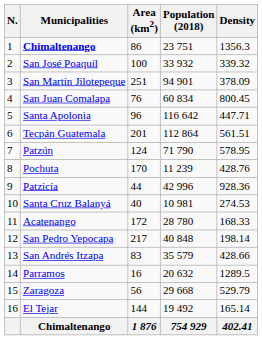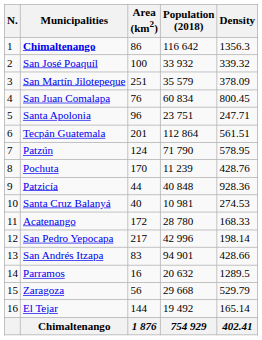 <table class="wikitable sortable">
 <tr>
 <th>N.</th>
 <th>Municipalities</th>
 <th>Area<br>(km<sup>2</sup>)</th>
 <th>Population<br>(2018)</th>
 <th>Density</th>
 </tr>
 <tr>
 <td>1</td>
 <td><strong><a href='#'>Chimaltenango</a></strong></td>
 <td>86</td>
-<td>23 751</td>
+<td>116 642</td>
 <td>1356.3</td>
 </tr>
 <tr>
 <td>2</td>
 <td><a href='#'>San José Poaquíl</a></td>
 <td>100</td>
 <td>33 932</td>
 <td>339.32</td>
 </tr>
 <tr>
 <td>3</td>
 <td><a href='#'>San Martín Jilotepeque</a></td>
 <td>251</td>
-<td>94 901</td>
+<td>35 579</td>
 <td>378.09</td>
 </tr>
 <tr>
 <td>4</td>
 <td><a href='#'>San Juan Comalapa</a></td>
 <td>76</td>
 <td>60 834</td>
 <td>800.45</td>
 </tr>
 <tr>
 <td>5</td>
 <td><a href='#'>Santa Apolonia</a></td>
 <td>96</td>
-<td>116 642</td>
-<td>447.71</td>
+<td>23 751</td>
+<td>247.71</td>
 </tr>
 <tr>
 <td>6</td>
 <td><a href='#'>Tecpán Guatemala</a></td>
 <td>201</td>
 <td>112 864</td>
 <td>561.51</td>
 </tr>
 <tr>
 <td>7</td>
 <td><a href='#'>Patzún</a></td>
 <td>124</td>
 <td>71 790</td>
 <td>578.95</td>
 </tr>
 <tr>
 <td>8</td>
 <td><a href='#'>Pochuta</a></td>
 <td>170</td>
 <td>11 239</td>
 <td>428.76</td>
 </tr>
 <tr>
 <td>9</td>
 <td><a href='#'>Patzicía</a></td>
 <td>44</td>
-<td>42 996</td>
+<td>40 848</td>
 <td>928.36</td>
 </tr>
 <tr>
 <td>10</td>
 <td><a href='#'>Santa Cruz Balanyá</a></td>
 <td>40</td>
 <td>10 981</td>
 <td>274.53</td>
 </tr>
 <tr>
 <td>11</td>
 <td><a href='#'>Acatenango</a></td>
 <td>172</td>
 <td>28 780</td>
 <td>168.33</td>
 </tr>
 <tr>
 <td>12</td>
 <td><a href='#'>San Pedro Yepocapa</a></td>
 <td>217</td>
-<td>40 848</td>
+<td>42 996</td>
 <td>198.14</td>
 </tr>
 <tr>
 <td>13</td>
 <td><a href='#'>San Andrés Itzapa</a></td>
 <td>83</td>
-<td>35 579</td>
+<td>94 901</td>
 <td>428.66</td>
 </tr>
 <tr>
 <td>14</td>
 <td><a href='#'>Parramos</a></td>
 <td>16</td>
 <td>20 632</td>
 <td>1289.5</td>
 </tr>
 <tr>
 <td>15</td>
 <td><a href='#'>Zaragoza</a></td>
 <td>56</td>
 <td>29 668</td>
 <td>529.79</td>
 </tr>
 <tr>
 <td>16</td>
 <td><a href='#'>El Tejar</a></td>
 <td>144</td>
 <td>19 492</td>
 <td>165.14</td>
 </tr>
 <tr>
 <th></th>
 <th>Chimaltenango</th>
 <th><em>1 876</em></th>
 <th><em>754 929</em></th>
 <th><em>402.41</em></th>
 </tr>
 </table>
